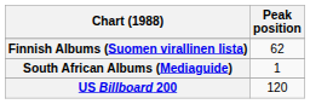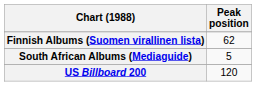 <table class="wikitable sortable plainrowheaders" style="text-align:center">
 <tr>
 <th>Chart (1988)</th>
 <th>Peak<br>position</th>
 </tr>
 <tr>
 </tr>
 <tr>
 <th scope="row">Finnish Albums (<a href='#'>Suomen virallinen lista</a>)</th>
 <td>62</td>
 </tr>
 <tr>
 </tr>
 <tr>
 </tr>
 <tr>
 </tr>
 <tr>
 <th scope="row">South African Albums (<a href='#'>Mediaguide</a>)</th>
-<td>1</td>
+<td>5</td>
 </tr>
 <tr>
 </tr>
 <tr>
 </tr>
 <tr>
 </tr>
 <tr>
 <th scope="row"><a href='#'>US <em>Billboard</em> 200</a></th>
 <td>120</td>
 </tr>
 </table>
